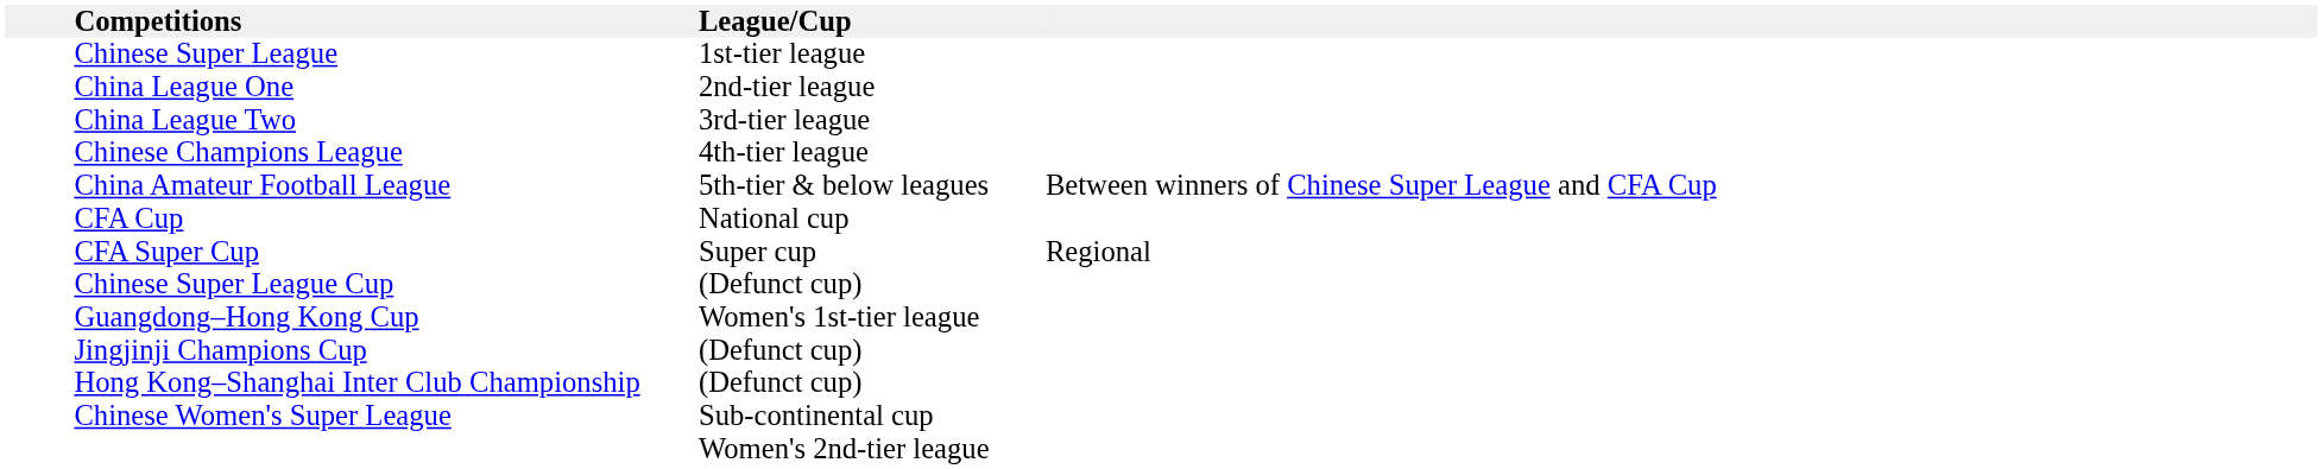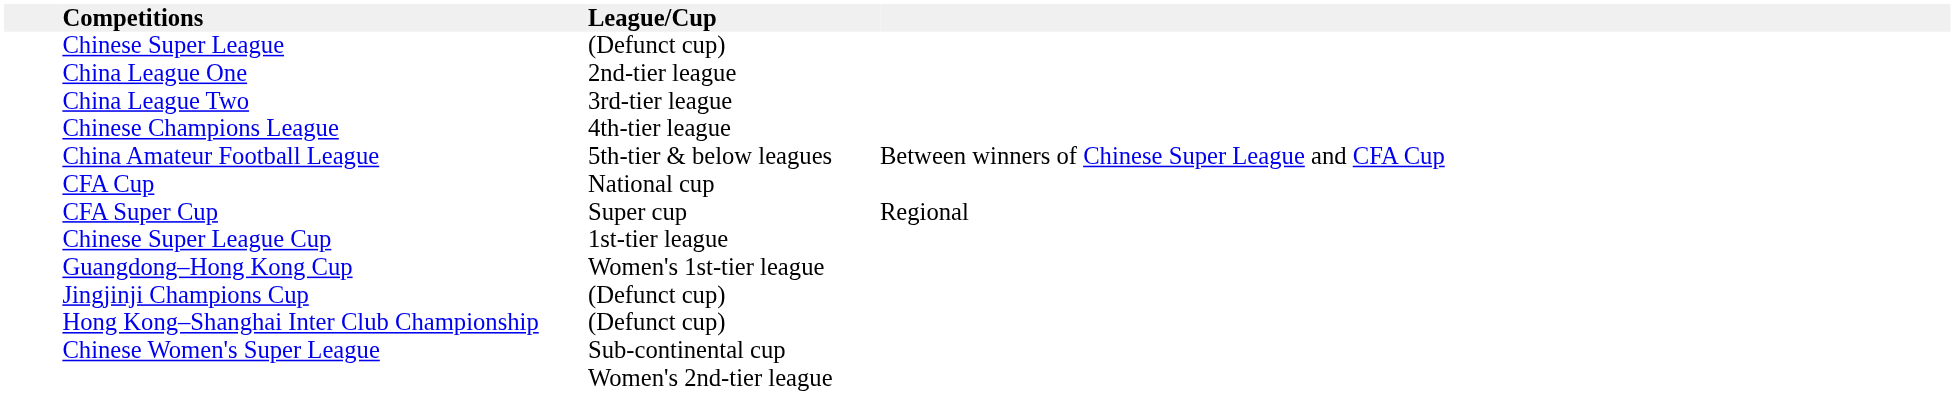 <table width="100%" cellspacing="0" cellpadding="0">
 <tr bgcolor="F0F0F0">
 <th width="3%" align="left"></th>
 <th width="27%" align="left">Competitions</th>
 <th width="15%" align="left">League/Cup</th>
 <th width="55%" align="left"></th>
 </tr>
 <tr>
 <td></td>
 <td><a href='#'>Chinese Super League</a></td>
-<td>1st-tier league</td>
+<td>(Defunct cup)</td>
 <td></td>
 </tr>
 <tr>
 <td></td>
 <td><a href='#'>China League One</a></td>
 <td>2nd-tier league</td>
 <td></td>
 </tr>
 <tr>
 <td></td>
 <td><a href='#'>China League Two</a></td>
 <td>3rd-tier league</td>
 <td></td>
 </tr>
 <tr>
 <td></td>
 <td><a href='#'>Chinese Champions League</a></td>
 <td>4th-tier league</td>
 <td></td>
 </tr>
 <tr>
 <td></td>
 <td><a href='#'>China Amateur Football League</a></td>
 <td>5th-tier & below leagues</td>
 <td>Between winners of <a href='#'>Chinese Super League</a> and <a href='#'>CFA Cup</a></td>
 </tr>
 <tr>
 <td></td>
 <td><a href='#'>CFA Cup</a></td>
 <td>National cup</td>
 <td></td>
 </tr>
 <tr>
 <td></td>
 <td><a href='#'>CFA Super Cup</a></td>
 <td>Super cup</td>
 <td>Regional</td>
 </tr>
 <tr>
 <td></td>
 <td><a href='#'>Chinese Super League Cup</a></td>
-<td>(Defunct cup)</td>
+<td>1st-tier league</td>
 <td></td>
 </tr>
 <tr>
 <td></td>
 <td><a href='#'>Guangdong–Hong Kong Cup</a></td>
 <td>Women's 1st-tier league</td>
 <td></td>
 </tr>
 <tr>
 <td></td>
 <td><a href='#'>Jingjinji Champions Cup</a></td>
 <td>(Defunct cup)</td>
 <td></td>
 </tr>
 <tr>
 <td></td>
 <td><a href='#'>Hong Kong–Shanghai Inter Club Championship</a></td>
 <td>(Defunct cup)</td>
 <td></td>
 </tr>
 <tr>
 <td></td>
 <td><a href='#'>Chinese Women's Super League</a></td>
 <td>Sub-continental cup</td>
 <td></td>
 </tr>
 <tr>
 <td></td>
 <td></td>
 <td>Women's 2nd-tier league</td>
 <td></td>
 </tr>
 </table>
